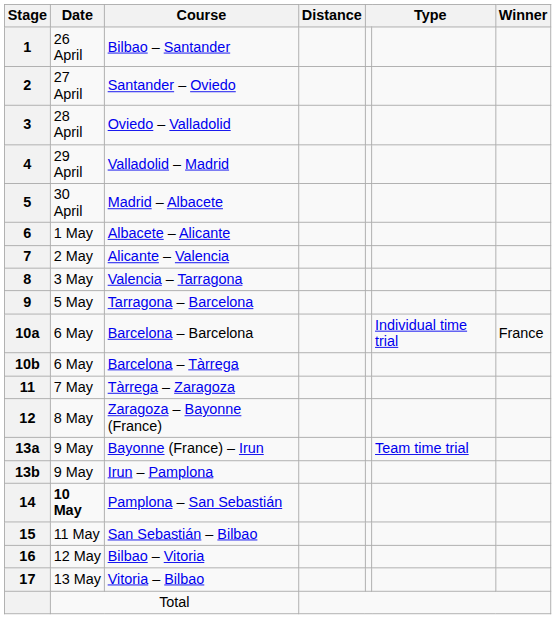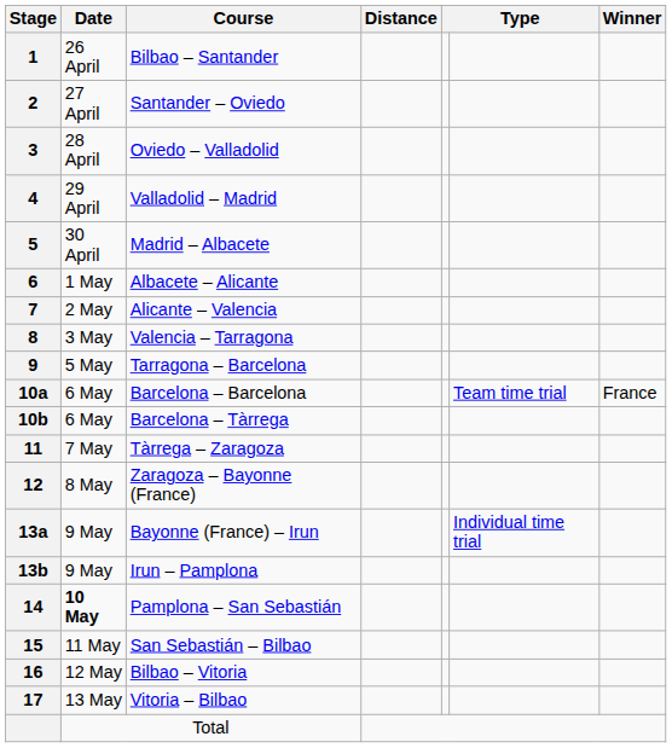 <table class="wikitable">
 <tr>
 <th scope="col">Stage</th>
 <th scope="col">Date</th>
 <th scope="col">Course</th>
 <th scope="col">Distance</th>
 <th scope="col" colspan="2">Type</th>
 <th scope="col">Winner</th>
 </tr>
 <tr>
 <th scope="row">1</th>
 <td>26 April</td>
 <td><a href='#'>Bilbao</a> – <a href='#'>Santander</a></td>
 <td style="text-align:center;"></td>
 <td></td>
 <td></td>
 <td></td>
 </tr>
 <tr>
 <th scope="row">2</th>
 <td>27 April</td>
 <td><a href='#'>Santander</a> – <a href='#'>Oviedo</a></td>
 <td style="text-align:center;"></td>
 <td></td>
 <td></td>
 <td></td>
 </tr>
 <tr>
 <th scope="row">3</th>
 <td>28 April</td>
 <td><a href='#'>Oviedo</a> – <a href='#'>Valladolid</a></td>
 <td style="text-align:center;"></td>
 <td></td>
 <td></td>
 <td></td>
 </tr>
 <tr>
 <th scope="row">4</th>
 <td>29 April</td>
 <td><a href='#'>Valladolid</a> – <a href='#'>Madrid</a></td>
 <td style="text-align:center;"></td>
 <td></td>
 <td></td>
 <td></td>
 </tr>
 <tr>
 <th scope="row">5</th>
 <td>30 April</td>
 <td><a href='#'>Madrid</a> – <a href='#'>Albacete</a></td>
 <td style="text-align:center;"></td>
 <td></td>
 <td></td>
 <td></td>
 </tr>
 <tr>
 <th scope="row">6</th>
 <td>1 May</td>
 <td><a href='#'>Albacete</a> – <a href='#'>Alicante</a></td>
 <td style="text-align:center;"></td>
 <td></td>
 <td></td>
 <td></td>
 </tr>
 <tr>
 <th scope="row">7</th>
 <td>2 May</td>
 <td><a href='#'>Alicante</a> – <a href='#'>Valencia</a></td>
 <td style="text-align:center;"></td>
 <td></td>
 <td></td>
 <td></td>
 </tr>
 <tr>
 <th scope="row">8</th>
 <td>3 May</td>
 <td><a href='#'>Valencia</a> – <a href='#'>Tarragona</a></td>
 <td style="text-align:center;"></td>
 <td></td>
 <td></td>
 <td></td>
 </tr>
 <tr>
 <th scope="row">9</th>
 <td>5 May</td>
 <td><a href='#'>Tarragona</a> – <a href='#'>Barcelona</a></td>
 <td style="text-align:center;"></td>
 <td></td>
 <td></td>
 <td></td>
 </tr>
 <tr>
 <th scope="row">10a</th>
 <td>6 May</td>
 <td><a href='#'>Barcelona</a> – Barcelona</td>
 <td style="text-align:center;"></td>
 <td></td>
-<td><a href='#'>Individual time trial</a></td>
+<td><a href='#'>Team time trial</a></td>
 <td>France</td>
 </tr>
 <tr>
 <th scope="row">10b</th>
 <td>6 May</td>
 <td><a href='#'>Barcelona</a> – <a href='#'>Tàrrega</a></td>
 <td style="text-align:center;"></td>
 <td></td>
 <td></td>
 <td></td>
 </tr>
 <tr>
 <th scope="row">11</th>
 <td>7 May</td>
 <td><a href='#'>Tàrrega</a> – <a href='#'>Zaragoza</a></td>
 <td style="text-align:center;"></td>
 <td></td>
 <td></td>
 <td></td>
 </tr>
 <tr>
 <th scope="row">12</th>
 <td>8 May</td>
 <td><a href='#'>Zaragoza</a> – <a href='#'>Bayonne</a> (France)</td>
 <td style="text-align:center;"></td>
 <td></td>
 <td></td>
 <td></td>
 </tr>
 <tr>
 <th scope="row">13a</th>
 <td>9 May</td>
 <td><a href='#'>Bayonne</a> (France) – <a href='#'>Irun</a></td>
 <td style="text-align:center;"></td>
 <td></td>
-<td><a href='#'>Team time trial</a></td>
+<td><a href='#'>Individual time trial</a></td>
 <td></td>
 </tr>
 <tr>
 <th scope="row">13b</th>
 <td>9 May</td>
 <td><a href='#'>Irun</a> – <a href='#'>Pamplona</a></td>
 <td style="text-align:center;"></td>
 <td></td>
 <td></td>
 <td></td>
 </tr>
 <tr>
 <th scope="row">14</th>
 <td><strong>10 May</strong></td>
 <td><a href='#'>Pamplona</a> – <a href='#'>San Sebastián</a></td>
 <td style="text-align:center;"></td>
 <td></td>
 <td></td>
 <td></td>
 </tr>
 <tr>
 <th scope="row">15</th>
 <td>11 May</td>
 <td><a href='#'>San Sebastián</a> – <a href='#'>Bilbao</a></td>
 <td style="text-align:center;"></td>
 <td></td>
 <td></td>
 <td></td>
 </tr>
 <tr>
 <th scope="row">16</th>
 <td>12 May</td>
 <td><a href='#'>Bilbao</a> – <a href='#'>Vitoria</a></td>
 <td style="text-align:center;"></td>
 <td></td>
 <td></td>
 <td></td>
 </tr>
 <tr>
 <th scope="row">17</th>
 <td>13 May</td>
 <td><a href='#'>Vitoria</a> – <a href='#'>Bilbao</a></td>
 <td style="text-align:center;"></td>
 <td></td>
 <td></td>
 <td></td>
 </tr>
 <tr>
 <th scope="row"></th>
 <td colspan="2" style="text-align:center">Total</td>
 <td colspan="4" style="text-align:center"></td>
 </tr>
 </table>
